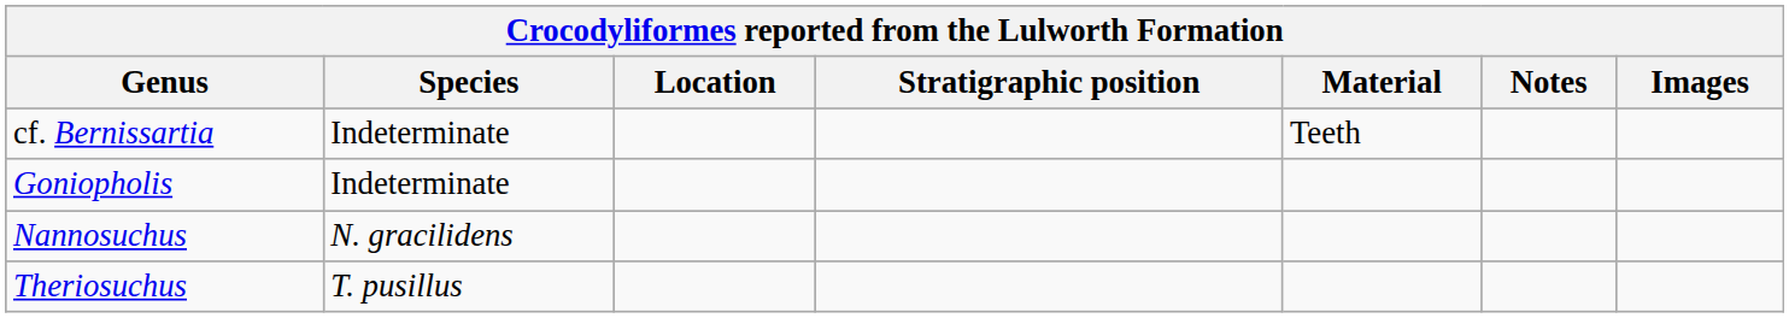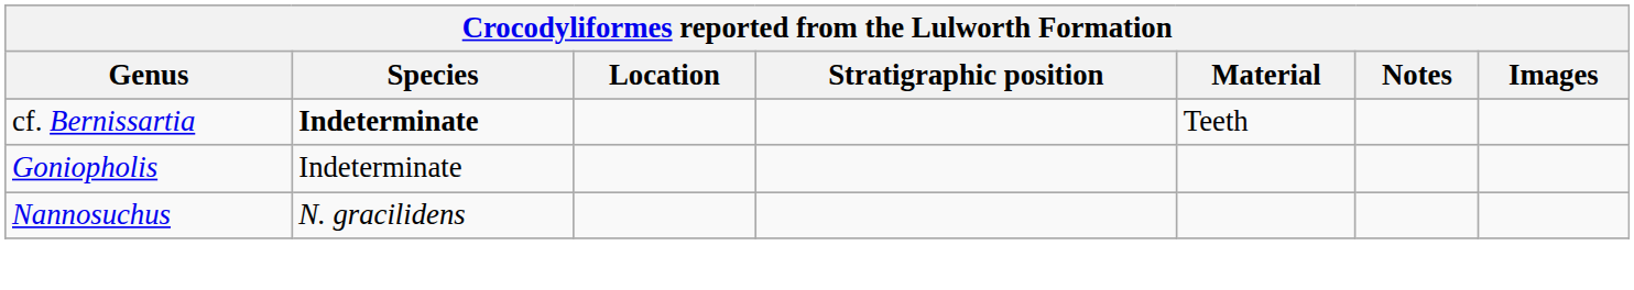 <table class="wikitable" align="center" width="100%">
 <tr>
 <th colspan="7" align="center"><strong><a href='#'>Crocodyliformes</a> reported from the Lulworth Formation</strong></th>
 </tr>
 <tr>
 <th>Genus</th>
 <th>Species</th>
 <th>Location</th>
 <th>Stratigraphic position</th>
 <th>Material</th>
 <th>Notes</th>
 <th>Images</th>
 </tr>
 <tr>
 <td>cf. <em><a href='#'>Bernissartia</a></em></td>
-<td>Indeterminate</td>
+<td><strong>Indeterminate</strong></td>
 <td></td>
 <td></td>
 <td>Teeth</td>
 <td></td>
 <td></td>
 </tr>
 <tr>
 <td><em><a href='#'>Goniopholis</a></em></td>
 <td>Indeterminate</td>
 <td></td>
 <td></td>
 <td></td>
 <td></td>
 <td></td>
 </tr>
 <tr>
 <td><em><a href='#'>Nannosuchus</a></em></td>
 <td><em>N. gracilidens</em></td>
 <td></td>
 <td></td>
 <td></td>
 <td></td>
 <td></td>
 </tr>
-<tr>
-<td><em><a href='#'>Theriosuchus</a></em></td>
-<td><em>T. pusillus</em></td>
-<td></td>
-<td></td>
-<td></td>
-<td></td>
-<td></td>
-</tr>
 </table>
